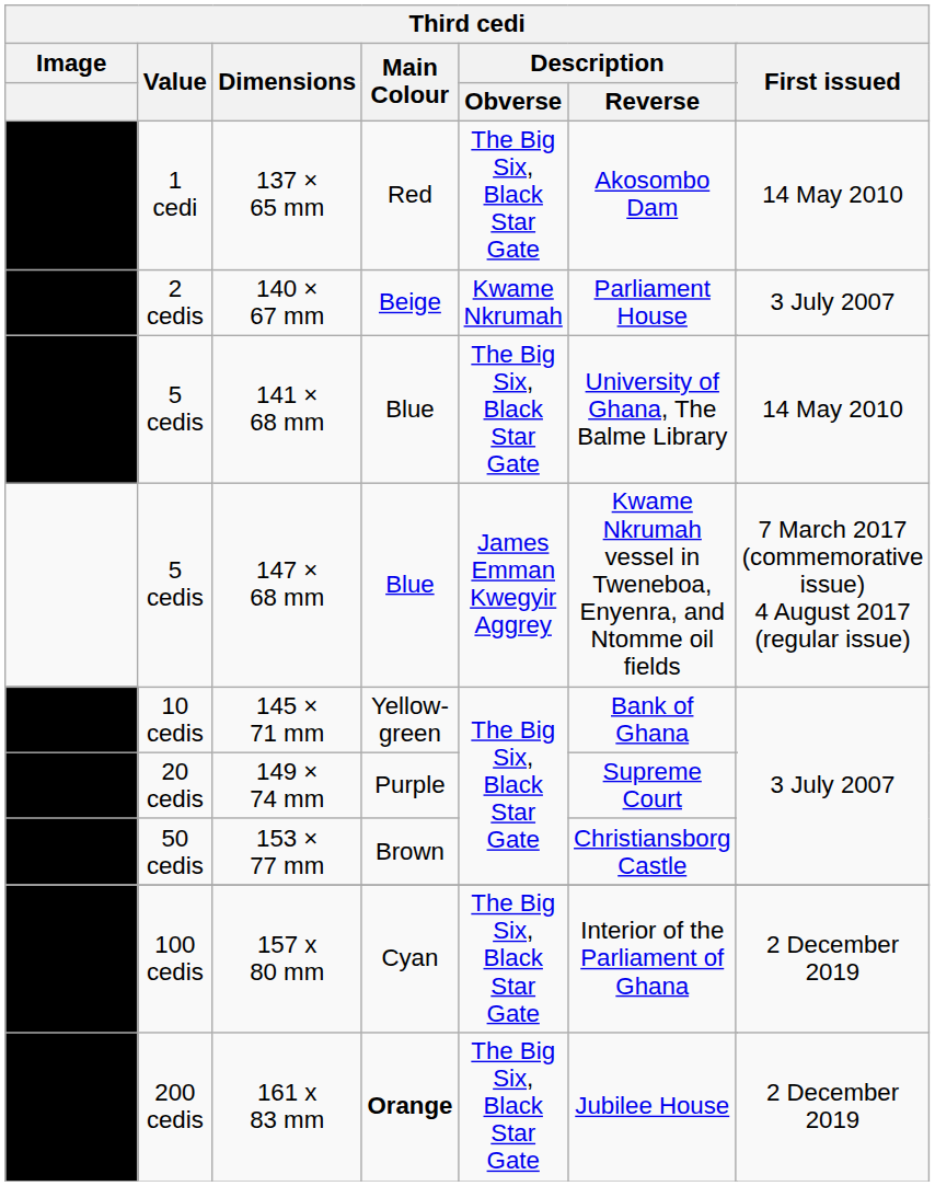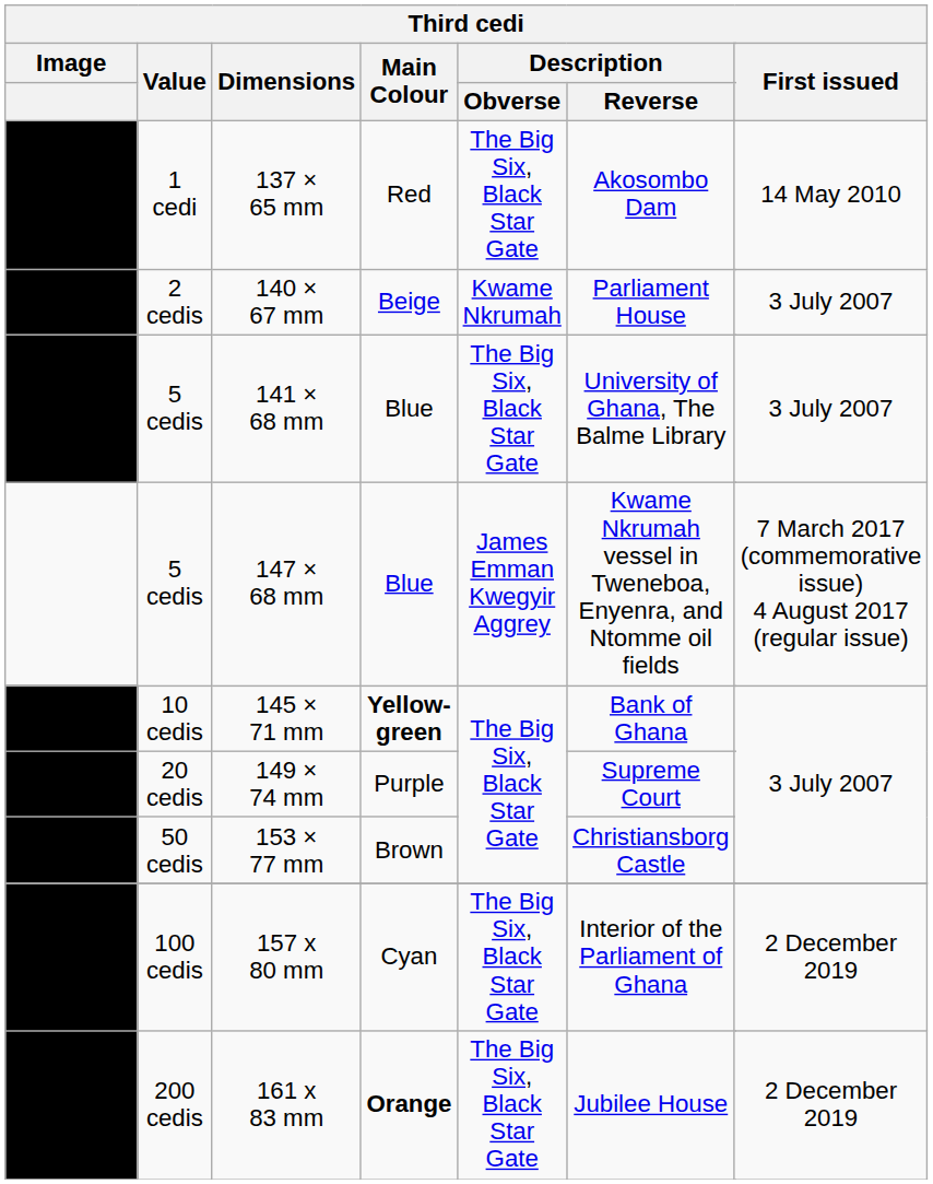 <table class="wikitable" style="font-size: 90% style="width:100%; text-align: center">
 <tr>
 <th colspan=13>Third cedi</th>
 </tr>
 <tr>
 <th rowspan=1>Image</th>
 <th rowspan=2>Value</th>
 <th rowspan=2>Dimensions</th>
 <th rowspan=2>Main Colour</th>
 <th colspan=6>Description</th>
 <th rowspan=2>First issued</th>
 </tr>
 <tr>
 <th></th>
 <th colspan=3>Obverse</th>
 <th colspan=3>Reverse</th>
 </tr>
 <tr>
 <td style="width:100px" align="center" bgcolor="#000000"></td>
 <td align="center">1 cedi</td>
 <td align="center">137 × 65 mm</td>
 <td align="center">Red</td>
 <td align="center" colspan=3><a href='#'>The Big Six</a>, <a href='#'>Black Star Gate</a></td>
 <td align="center" colspan=3><a href='#'>Akosombo Dam</a></td>
 <td align="center">14 May 2010</td>
 </tr>
 <tr>
 <td style="width:100px" align="center" bgcolor="#000000"></td>
 <td align="center">2 cedis</td>
 <td align="center">140 × 67 mm</td>
 <td align="center"><a href='#'>Beige</a></td>
 <td align="center" colspan=3><a href='#'>Kwame Nkrumah</a></td>
 <td align="center" colspan=3><a href='#'>Parliament House</a></td>
 <td align="center">3 July 2007</td>
 </tr>
 <tr>
 <td style="width:100px" align="center" bgcolor="#000000"></td>
 <td align="center">5 cedis</td>
 <td align="center">141 × 68 mm</td>
 <td align="center">Blue</td>
 <td align="center" colspan=3><a href='#'>The Big Six</a>, <a href='#'>Black Star Gate</a></td>
 <td align="center" colspan=3><a href='#'>University of Ghana</a>, The Balme Library</td>
-<td align="center">14 May 2010</td>
+<td align="center">3 July 2007</td>
 </tr>
 <tr>
 <td></td>
 <td align="center">5 cedis</td>
 <td align="center">147 × 68 mm</td>
 <td align="center"><a href='#'>Blue</a></td>
 <td align="center" colspan=3><a href='#'>James Emman Kwegyir Aggrey</a></td>
 <td align="center" colspan=3><a href='#'>Kwame Nkrumah</a> vessel in Tweneboa, Enyenra, and Ntomme oil fields</td>
 <td align="center">7 March 2017 (commemorative issue)<br>4 August 2017 (regular issue)</td>
 </tr>
 <tr>
 <td style="width:100px" align="center" bgcolor="#000000"></td>
 <td align="center">10 cedis</td>
 <td align="center">145 × 71 mm</td>
-<td align="center">Yellow-green</td>
+<td align="center"><strong>Yellow-green</strong></td>
 <td align="center" rowspan=3 colspan=3><a href='#'>The Big Six</a>, <a href='#'>Black Star Gate</a></td>
 <td align="center" colspan=3><a href='#'>Bank of Ghana</a></td>
 <td align="center" rowspan=3>3 July 2007</td>
 </tr>
 <tr>
 <td style="width:100px" align="center" bgcolor="#000000"></td>
 <td align="center">20 cedis</td>
 <td align="center">149 × 74 mm</td>
 <td align="center">Purple</td>
 <td align="center" colspan=3><a href='#'>Supreme Court</a></td>
 </tr>
 <tr>
 <td style="width:100px" align="center" bgcolor="#000000"></td>
 <td align="center">50 cedis</td>
 <td align="center">153 × 77 mm</td>
 <td align="center">Brown</td>
 <td align="center" colspan=3><a href='#'>Christiansborg Castle</a></td>
 </tr>
 <tr>
 </tr>
 <tr>
 <td style="width:100px" align="center" bgcolor="#000000"></td>
 <td align="center">100 cedis</td>
 <td align="center">157 x 80 mm</td>
 <td align="center">Cyan</td>
 <td align="center" colspan=3><a href='#'>The Big Six</a>, <a href='#'>Black Star Gate</a></td>
 <td align="center" colspan=3>Interior of the <a href='#'>Parliament of Ghana</a></td>
 <td align="center" colspan=3>2 December 2019</td>
 </tr>
 <tr>
 <td style="width:100px" align="center" bgcolor="#000000"></td>
 <td align="center">200 cedis</td>
 <td align="center">161 x 83 mm</td>
 <td align="center"><strong>Orange</strong></td>
 <td align="center" colspan=3><a href='#'>The Big Six</a>, <a href='#'>Black Star Gate</a></td>
 <td align="center" colspan=3><a href='#'>Jubilee House</a></td>
 <td align="center" colspan=3>2 December 2019</td>
 </tr>
 </table>
